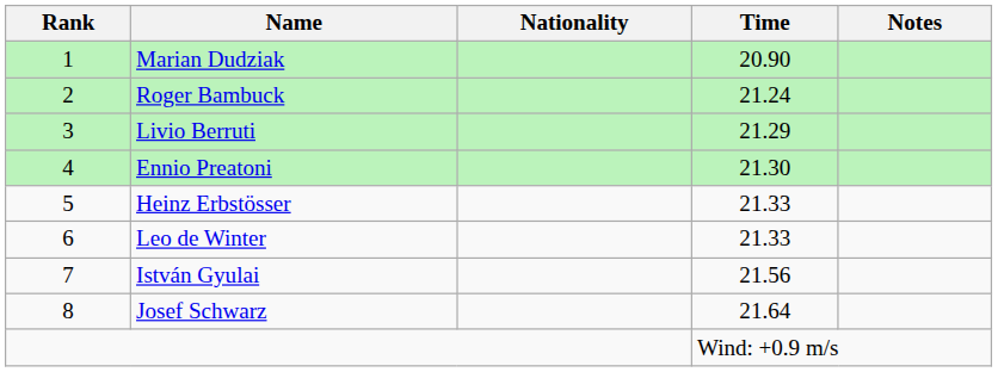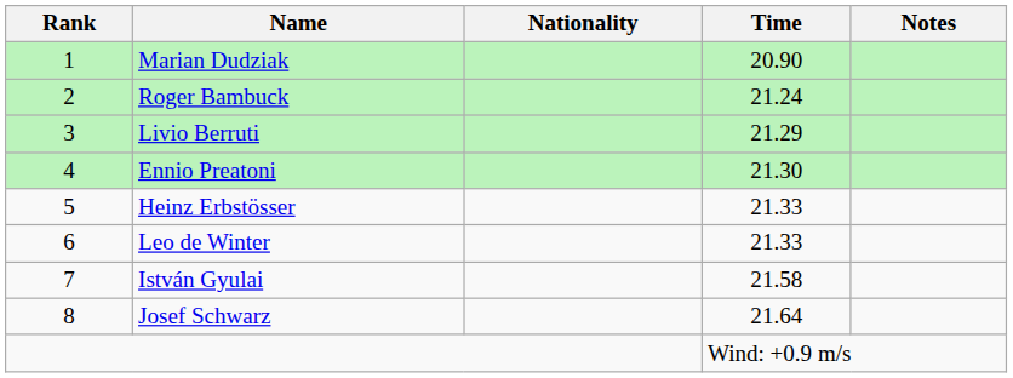 <table class="wikitable sortable" style="text-align:center;width: 55%">
 <tr>
 <th>Rank</th>
 <th>Name</th>
 <th>Nationality</th>
 <th>Time</th>
 <th>Notes</th>
 </tr>
 <tr bgcolor=bbf3bb>
 <td>1</td>
 <td align=left><a href='#'>Marian Dudziak</a></td>
 <td align=left></td>
 <td>20.90</td>
 <td></td>
 </tr>
 <tr bgcolor=bbf3bb>
 <td>2</td>
 <td align=left><a href='#'>Roger Bambuck</a></td>
 <td align=left></td>
 <td>21.24</td>
 <td></td>
 </tr>
 <tr bgcolor=bbf3bb>
 <td>3</td>
 <td align=left><a href='#'>Livio Berruti</a></td>
 <td align=left></td>
 <td>21.29</td>
 <td></td>
 </tr>
 <tr bgcolor=bbf3bb>
 <td>4</td>
 <td align=left><a href='#'>Ennio Preatoni</a></td>
 <td align=left></td>
 <td>21.30</td>
 <td></td>
 </tr>
 <tr>
 <td>5</td>
 <td align=left><a href='#'>Heinz Erbstösser</a></td>
 <td align=left></td>
 <td>21.33</td>
 <td></td>
 </tr>
 <tr>
 <td>6</td>
 <td align=left><a href='#'>Leo de Winter</a></td>
 <td align=left></td>
 <td>21.33</td>
 <td></td>
 </tr>
 <tr>
 <td>7</td>
 <td align=left><a href='#'>István Gyulai</a></td>
 <td align=left></td>
-<td>21.56</td>
+<td>21.58</td>
 <td></td>
 </tr>
 <tr>
 <td>8</td>
 <td align=left><a href='#'>Josef Schwarz</a></td>
 <td align=left></td>
 <td>21.64</td>
 <td></td>
 </tr>
 <tr class="sortbottom">
 <td colspan="3"></td>
 <td colspan="2" style="text-align:left;">Wind: +0.9 m/s</td>
 </tr>
 </table>
